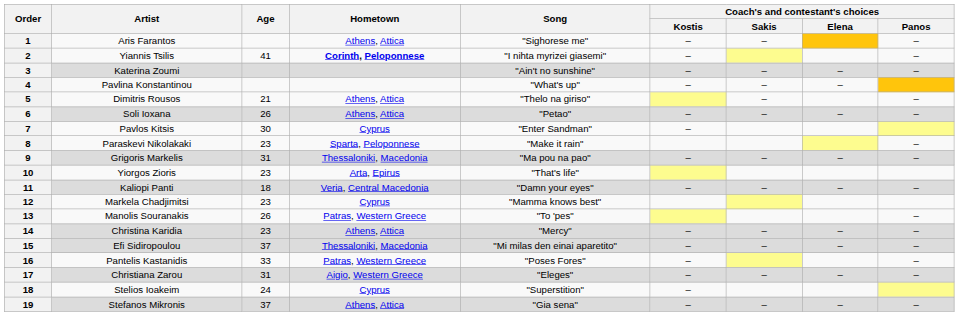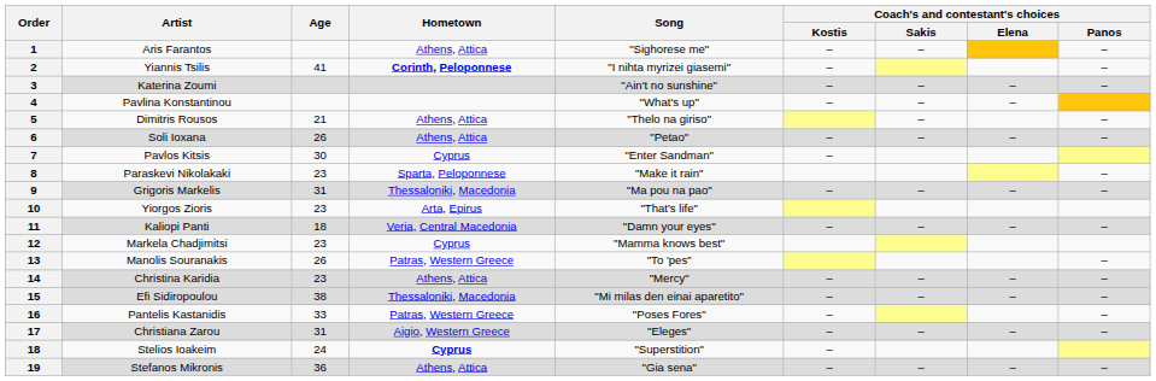 <table class="wikitable" style="text-align:center; line-height:17px; width:100%;">
 <tr>
 <th scope="col" rowspan="2" width="05%">Order</th>
 <th scope="col" rowspan="2" width="20%">Artist</th>
 <th scope="col" rowspan="2" width="05%">Age</th>
 <th scope="col" rowspan="2" width="18%">Hometown</th>
 <th scope="col" rowspan="2" width="20%">Song</th>
 <th scope="col" colspan="4" width="32%">Coach's and contestant's choices</th>
 </tr>
 <tr>
 <th width="08%">Kostis</th>
 <th width="08%">Sakis</th>
 <th width="08%">Elena</th>
 <th width="08%">Panos</th>
 </tr>
 <tr>
 <th>1</th>
 <td>Aris Farantos</td>
 <td></td>
 <td><a href='#'>Athens</a>, <a href='#'>Attica</a></td>
 <td>"Sighorese me"</td>
 <td>–</td>
 <td>–</td>
 <td style="background: #FFC50C;"></td>
 <td>–</td>
 </tr>
 <tr>
 <th>2</th>
 <td>Yiannis Tsilis</td>
 <td>41</td>
 <td><strong><a href='#'>Corinth</a>, <a href='#'>Peloponnese</a></strong></td>
 <td>"I nihta myrizei giasemi"</td>
 <td>–</td>
 <td style="background: #fdfc8f;"></td>
 <td></td>
 <td>–</td>
 </tr>
 <tr style="background: #DCDCDC;" |>
 <th>3</th>
 <td>Katerina Zoumi</td>
 <td></td>
 <td></td>
 <td>"Ain't no sunshine"</td>
 <td>–</td>
 <td>–</td>
 <td>–</td>
 <td>–</td>
 </tr>
 <tr>
 <th>4</th>
 <td>Pavlina Konstantinou</td>
 <td></td>
 <td></td>
 <td>"What's up"</td>
 <td>–</td>
 <td>–</td>
 <td>–</td>
 <td style="background: #FFC50C;"></td>
 </tr>
 <tr>
 <th>5</th>
 <td>Dimitris Rousos</td>
 <td>21</td>
 <td><a href='#'>Athens</a>, <a href='#'>Attica</a></td>
 <td>"Thelo na giriso"</td>
 <td style="background: #fdfc8f;"></td>
 <td>–</td>
 <td></td>
 <td>–</td>
 </tr>
 <tr style="background: #DCDCDC;" |>
 <th>6</th>
 <td>Soli Ioxana</td>
 <td>26</td>
 <td><a href='#'>Athens</a>, <a href='#'>Attica</a></td>
 <td>"Petao"</td>
 <td>–</td>
 <td>–</td>
 <td>–</td>
 <td>–</td>
 </tr>
 <tr>
 <th>7</th>
 <td>Pavlos Kitsis</td>
 <td>30</td>
 <td><a href='#'>Cyprus</a></td>
 <td>"Enter Sandman"</td>
 <td>–</td>
 <td></td>
 <td></td>
 <td style="background: #fdfc8f;"></td>
 </tr>
 <tr>
 <th>8</th>
 <td>Paraskevi Nikolakaki</td>
 <td>23</td>
 <td><a href='#'>Sparta</a>, <a href='#'>Peloponnese</a></td>
 <td>"Make it rain"</td>
 <td></td>
 <td></td>
 <td style="background: #fdfc8f;"></td>
 <td>–</td>
 </tr>
 <tr style="background: #DCDCDC;" |>
 <th>9</th>
 <td>Grigoris Markelis</td>
 <td>31</td>
 <td><a href='#'>Thessaloniki</a>, <a href='#'>Macedonia</a></td>
 <td>"Ma pou na pao"</td>
 <td>–</td>
 <td>–</td>
 <td>–</td>
 <td>–</td>
 </tr>
 <tr>
 <th>10</th>
 <td>Yiorgos Zioris</td>
 <td>23</td>
 <td><a href='#'>Arta</a>, <a href='#'>Epirus</a></td>
 <td>"That's life"</td>
 <td style="background: #fdfc8f;"></td>
 <td></td>
 <td></td>
 <td></td>
 </tr>
 <tr style="background: #DCDCDC;" |>
 <th>11</th>
 <td>Kaliopi Panti</td>
 <td>18</td>
 <td><a href='#'>Veria</a>, <a href='#'>Central Macedonia</a></td>
 <td>"Damn your eyes"</td>
 <td>–</td>
 <td>–</td>
 <td>–</td>
 <td>–</td>
 </tr>
 <tr>
 <th>12</th>
 <td>Markela Chadjimitsi</td>
 <td>23</td>
 <td><a href='#'>Cyprus</a></td>
 <td>"Mamma knows best"</td>
 <td></td>
 <td style="background: #fdfc8f;"></td>
 <td></td>
 <td></td>
 </tr>
 <tr>
 <th>13</th>
 <td>Manolis Souranakis</td>
 <td>26</td>
 <td><a href='#'>Patras</a>, <a href='#'>Western Greece</a></td>
 <td>"To 'pes"</td>
 <td style="background: #fdfc8f;"></td>
 <td></td>
 <td></td>
 <td>–</td>
 </tr>
 <tr style="background: #DCDCDC;" |>
 <th>14</th>
 <td>Christina Karidia</td>
 <td>23</td>
 <td><a href='#'>Athens</a>, <a href='#'>Attica</a></td>
 <td>"Mercy"</td>
 <td>–</td>
 <td>–</td>
 <td>–</td>
 <td>–</td>
 </tr>
 <tr style="background: #DCDCDC;" |>
 <th>15</th>
 <td>Efi Sidiropoulou</td>
-<td>37</td>
+<td>38</td>
 <td><a href='#'>Thessaloniki</a>, <a href='#'>Macedonia</a></td>
 <td>"Mi milas den einai aparetito"</td>
 <td>–</td>
 <td>–</td>
 <td>–</td>
 <td>–</td>
 </tr>
 <tr>
 <th>16</th>
 <td>Pantelis Kastanidis</td>
 <td>33</td>
 <td><a href='#'>Patras</a>, <a href='#'>Western Greece</a></td>
 <td>"Poses Fores"</td>
 <td>–</td>
 <td style="background: #fdfc8f;"></td>
 <td></td>
 <td>–</td>
 </tr>
 <tr style="background: #DCDCDC;" |>
 <th>17</th>
 <td>Christiana Zarou</td>
 <td>31</td>
 <td><a href='#'>Aigio</a>, <a href='#'>Western Greece</a></td>
 <td>"Eleges"</td>
 <td>–</td>
 <td>–</td>
 <td>–</td>
 <td>–</td>
 </tr>
 <tr>
 <th>18</th>
 <td>Stelios Ioakeim</td>
 <td>24</td>
-<td><a href='#'>Cyprus</a></td>
+<td><strong><a href='#'>Cyprus</a></strong></td>
 <td>"Superstition"</td>
 <td>–</td>
 <td></td>
 <td></td>
 <td style="background: #fdfc8f;"></td>
 </tr>
 <tr style="background: #DCDCDC;" |>
 <th>19</th>
 <td>Stefanos Mikronis</td>
-<td>37</td>
+<td>36</td>
 <td><a href='#'>Athens</a>, <a href='#'>Attica</a></td>
 <td>"Gia sena"</td>
 <td>–</td>
 <td>–</td>
 <td>–</td>
 <td>–</td>
 </tr>
 </table>
